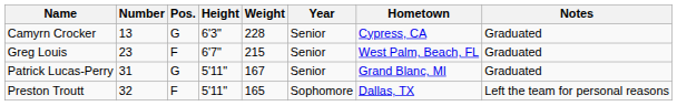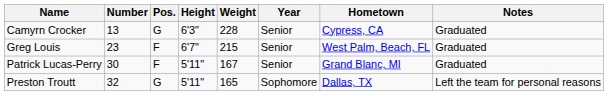 <table class="wikitable sortable" border="1">
 <tr>
 <th>Name</th>
 <th>Number</th>
 <th>Pos.</th>
 <th>Height</th>
 <th>Weight</th>
 <th>Year</th>
 <th>Hometown</th>
 <th class="unsortable">Notes</th>
 </tr>
 <tr>
 <td>Camyrn Crocker</td>
 <td>13</td>
 <td>G</td>
 <td>6'3"</td>
 <td>228</td>
 <td>Senior</td>
 <td><a href='#'>Cypress, CA</a></td>
 <td>Graduated</td>
 </tr>
 <tr>
 <td>Greg Louis</td>
 <td>23</td>
 <td>F</td>
 <td>6'7"</td>
 <td>215</td>
 <td>Senior</td>
 <td><a href='#'>West Palm, Beach, FL</a></td>
 <td>Graduated</td>
 </tr>
 <tr>
 <td>Patrick Lucas-Perry</td>
-<td>31</td>
-<td>G</td>
+<td>30</td>
+<td>F</td>
 <td>5'11"</td>
 <td>167</td>
 <td>Senior</td>
 <td><a href='#'>Grand Blanc, MI</a></td>
 <td>Graduated</td>
 </tr>
 <tr>
 <td>Preston Troutt</td>
 <td>32</td>
-<td>F</td>
+<td>G</td>
 <td>5'11"</td>
 <td>165</td>
 <td>Sophomore</td>
 <td><a href='#'>Dallas, TX</a></td>
 <td>Left the team for personal reasons</td>
 </tr>
 </table>
